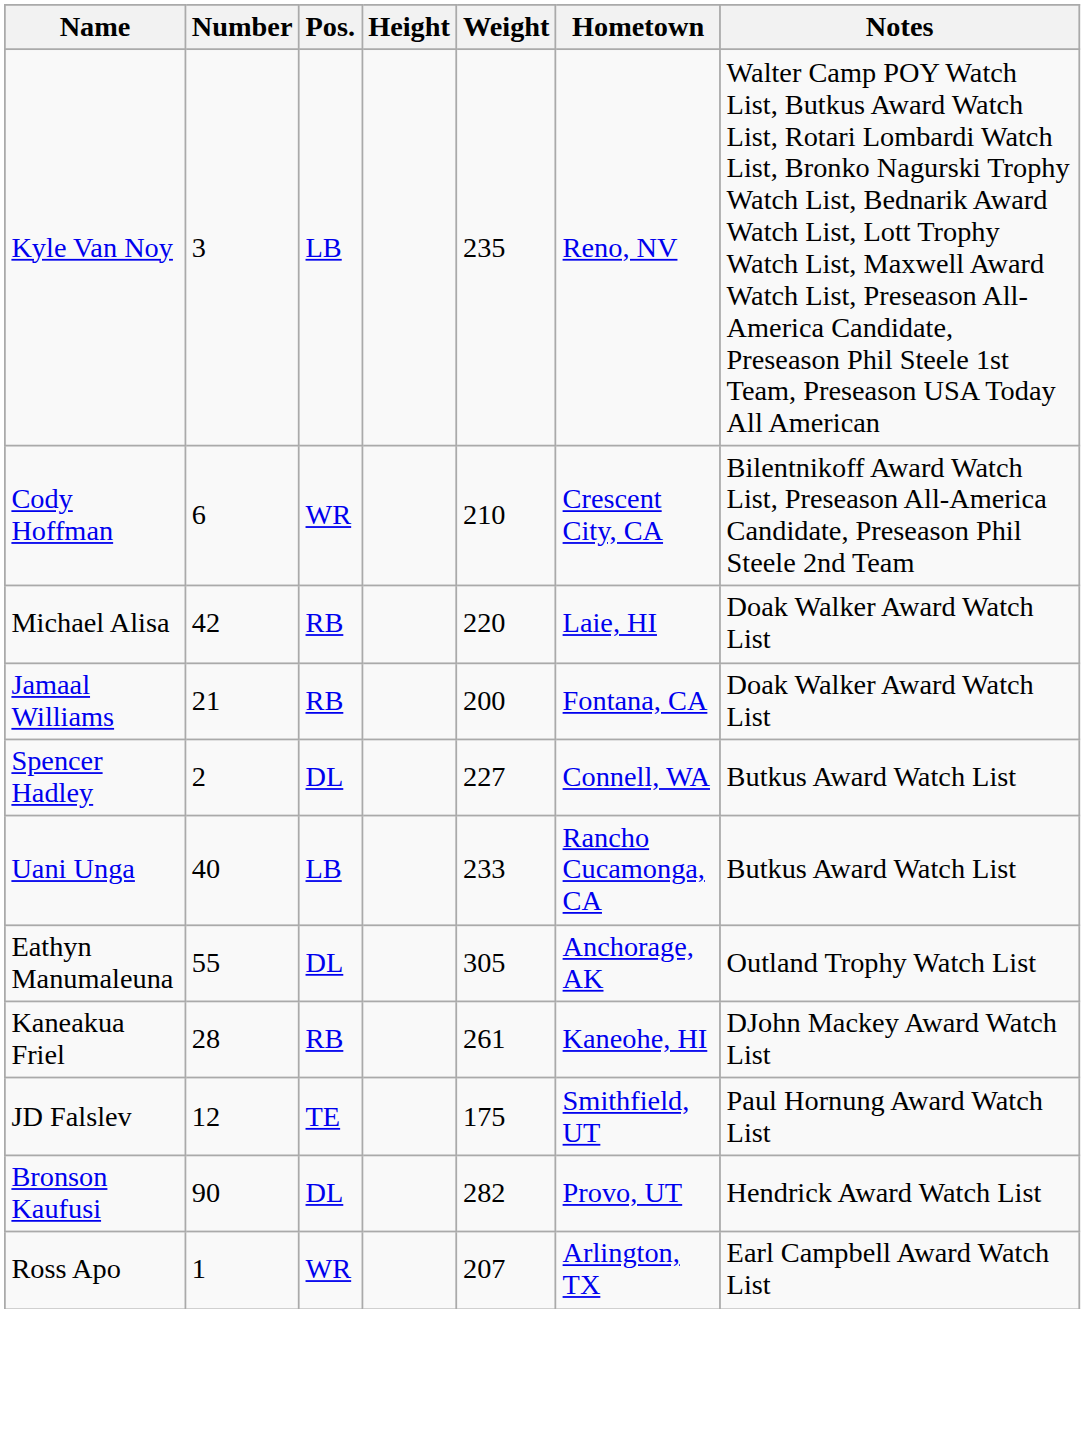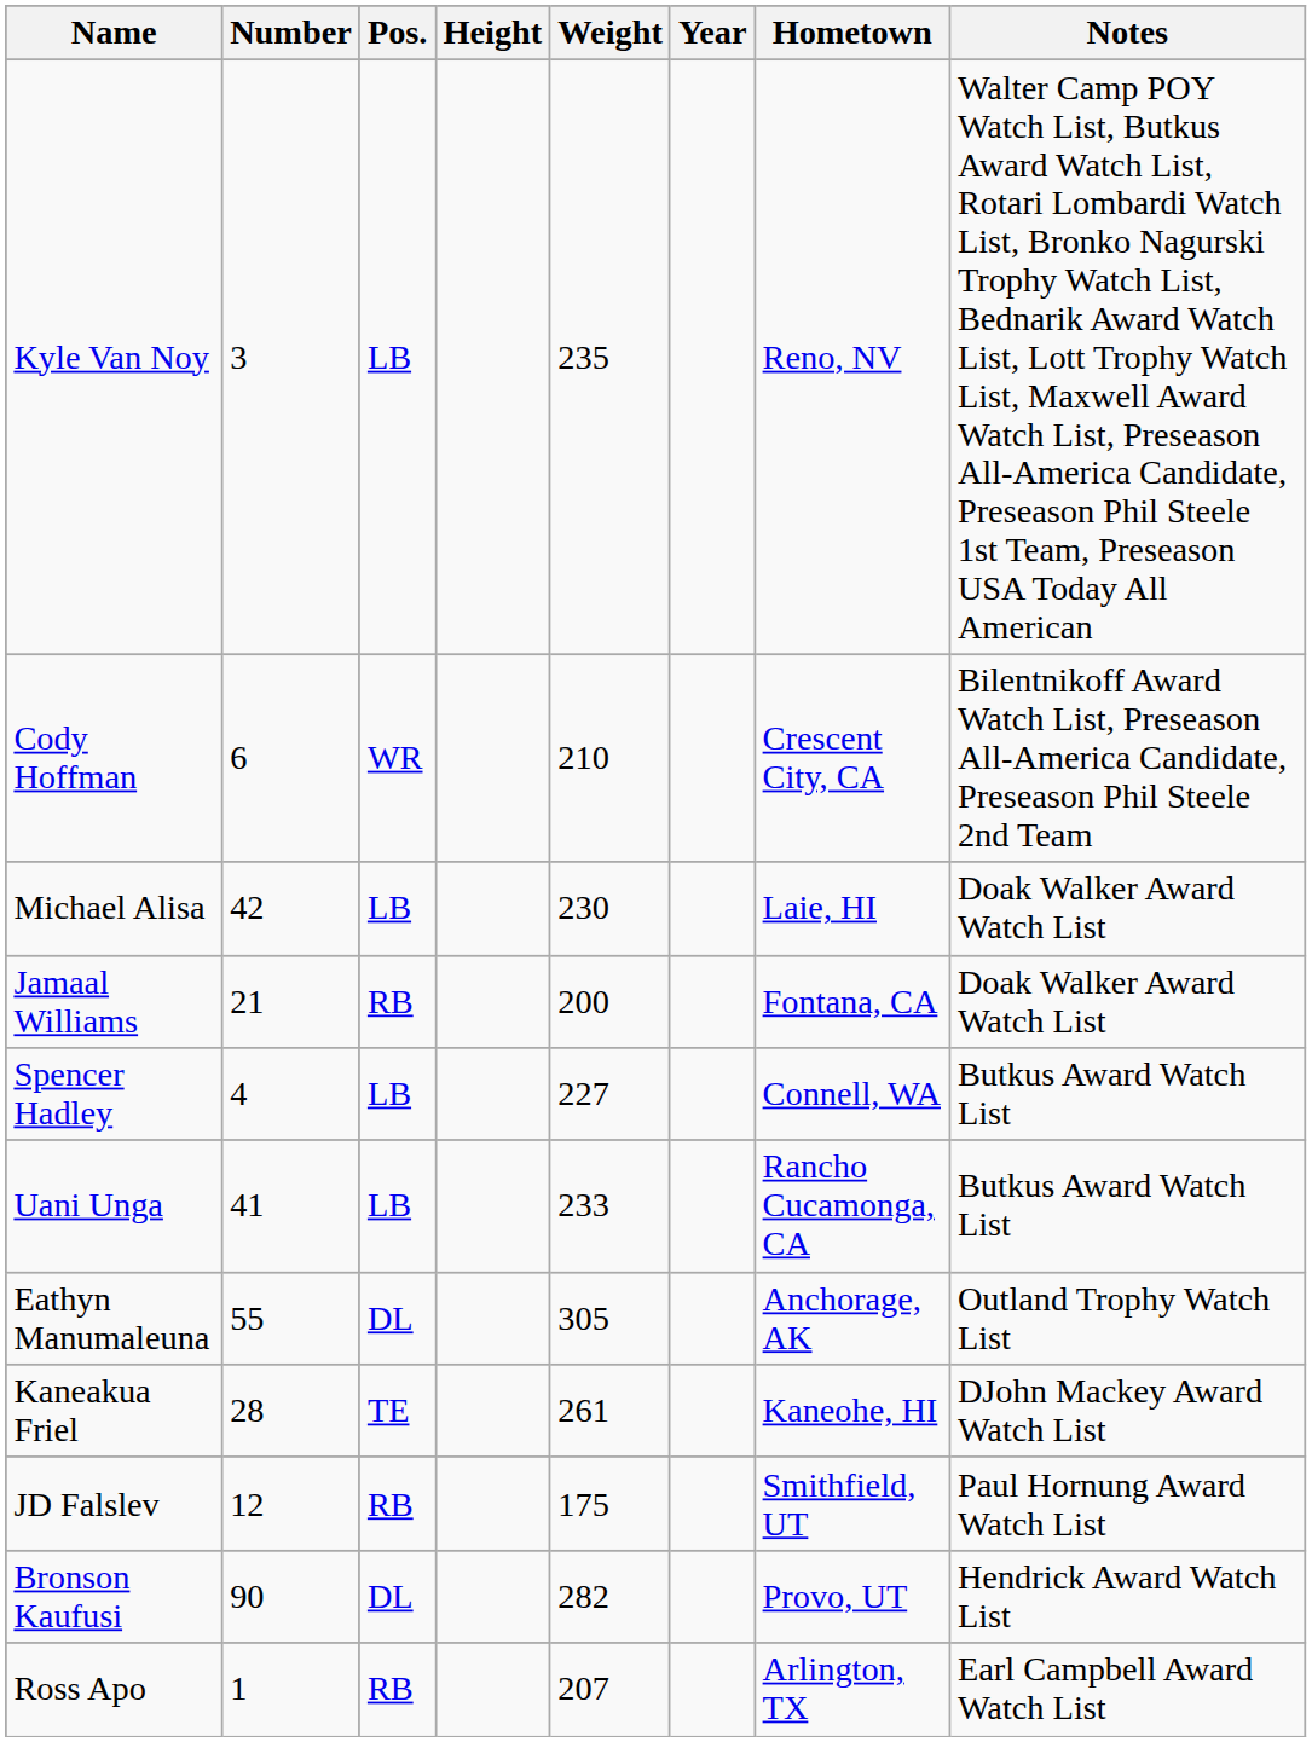 <table class="wikitable sortable" border="1">
 <tr>
 <th>Name</th>
 <th>Number</th>
 <th>Pos.</th>
 <th>Height</th>
 <th>Weight</th>
+<th>Year</th>
 <th>Hometown</th>
 <th class="unsortable">Notes</th>
 </tr>
 <tr>
 <td><a href='#'>Kyle Van Noy</a></td>
 <td>3</td>
 <td><a href='#'>LB</a></td>
 <td></td>
 <td>235</td>
+<td></td>
 <td><a href='#'>Reno, NV</a></td>
 <td>Walter Camp POY Watch List, Butkus Award Watch List, Rotari Lombardi Watch List, Bronko Nagurski Trophy Watch List, Bednarik Award Watch List, Lott Trophy Watch List, Maxwell Award Watch List, Preseason All-America Candidate, Preseason Phil Steele 1st Team, Preseason USA Today All American</td>
 </tr>
 <tr>
 <td><a href='#'>Cody Hoffman</a></td>
 <td>6</td>
 <td><a href='#'>WR</a></td>
 <td></td>
 <td>210</td>
+<td></td>
 <td><a href='#'>Crescent City, CA</a></td>
 <td>Bilentnikoff Award Watch List, Preseason All-America Candidate, Preseason Phil Steele 2nd Team</td>
 </tr>
 <tr>
 <td>Michael Alisa</td>
 <td>42</td>
-<td><a href='#'>RB</a></td>
+<td><a href='#'>LB</a></td>
 <td></td>
-<td>220</td>
+<td>230</td>
+<td></td>
 <td><a href='#'>Laie, HI</a></td>
 <td>Doak Walker Award Watch List</td>
 </tr>
 <tr>
 <td><a href='#'>Jamaal Williams</a></td>
 <td>21</td>
 <td><a href='#'>RB</a></td>
 <td></td>
 <td>200</td>
+<td></td>
 <td><a href='#'>Fontana, CA</a></td>
 <td>Doak Walker Award Watch List</td>
 </tr>
 <tr>
 <td><a href='#'>Spencer Hadley</a></td>
-<td>2</td>
-<td><a href='#'>DL</a></td>
+<td>4</td>
+<td><a href='#'>LB</a></td>
 <td></td>
 <td>227</td>
+<td></td>
 <td><a href='#'>Connell, WA</a></td>
 <td>Butkus Award Watch List</td>
 </tr>
 <tr>
 <td><a href='#'>Uani Unga</a></td>
-<td>40</td>
+<td>41</td>
 <td><a href='#'>LB</a></td>
 <td></td>
 <td>233</td>
+<td></td>
 <td><a href='#'>Rancho Cucamonga, CA</a></td>
 <td>Butkus Award Watch List</td>
 </tr>
 <tr>
 <td>Eathyn Manumaleuna</td>
 <td>55</td>
 <td><a href='#'>DL</a></td>
 <td></td>
 <td>305</td>
+<td></td>
 <td><a href='#'>Anchorage, AK</a></td>
 <td>Outland Trophy Watch List</td>
 </tr>
 <tr>
 <td>Kaneakua Friel</td>
 <td>28</td>
-<td><a href='#'>RB</a></td>
+<td><a href='#'>TE</a></td>
 <td></td>
 <td>261</td>
+<td></td>
 <td><a href='#'>Kaneohe, HI</a></td>
 <td>DJohn Mackey Award Watch List</td>
 </tr>
 <tr>
 <td>JD Falslev</td>
 <td>12</td>
-<td><a href='#'>TE</a></td>
+<td><a href='#'>RB</a></td>
 <td></td>
 <td>175</td>
+<td></td>
 <td><a href='#'>Smithfield, UT</a></td>
 <td>Paul Hornung Award Watch List</td>
 </tr>
 <tr>
 <td><a href='#'>Bronson Kaufusi</a></td>
 <td>90</td>
 <td><a href='#'>DL</a></td>
 <td></td>
 <td>282</td>
+<td></td>
 <td><a href='#'>Provo, UT</a></td>
 <td>Hendrick Award Watch List</td>
 </tr>
 <tr>
 <td>Ross Apo</td>
 <td>1</td>
-<td><a href='#'>WR</a></td>
+<td><a href='#'>RB</a></td>
 <td></td>
 <td>207</td>
+<td></td>
 <td><a href='#'>Arlington, TX</a></td>
 <td>Earl Campbell Award Watch List</td>
 </tr>
 </table>
